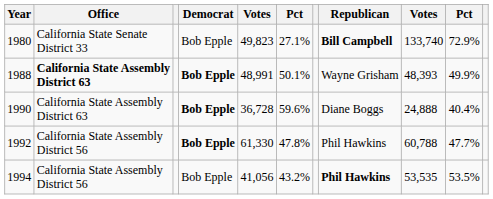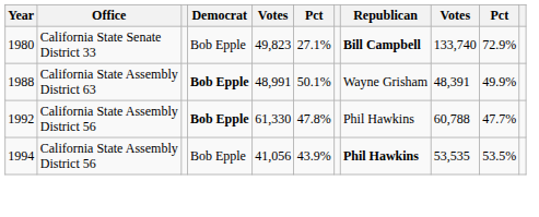 <table class="wikitable" style="margin:0.5em ; font-size:95%">
 <tr>
 <th>Year</th>
 <th>Office</th>
 <th></th>
 <th>Democrat</th>
 <th>Votes</th>
 <th>Pct</th>
 <th></th>
 <th>Republican</th>
 <th>Votes</th>
 <th>Pct</th>
 <th></th>
 </tr>
 <tr>
 <td>1980</td>
 <td>California State Senate<br> District 33</td>
 <td></td>
 <td>Bob Epple</td>
 <td>49,823</td>
 <td>27.1%</td>
 <td></td>
 <td><strong>Bill Campbell</strong></td>
 <td>133,740</td>
 <td>72.9%</td>
 <td></td>
 </tr>
 <tr>
 <td>1988</td>
-<td><strong>California State Assembly<br> District 63</strong></td>
+<td>California State Assembly<br> District 63</td>
 <td></td>
 <td><strong>Bob Epple</strong></td>
 <td>48,991</td>
 <td>50.1%</td>
 <td></td>
 <td>Wayne Grisham</td>
-<td>48,393</td>
+<td>48,391</td>
 <td>49.9%</td>
-<td></td>
-</tr>
-<tr>
-<td>1990</td>
-<td>California State Assembly<br> District 63</td>
-<td></td>
-<td><strong>Bob Epple</strong></td>
-<td>36,728</td>
-<td>59.6%</td>
-<td></td>
-<td>Diane Boggs</td>
-<td>24,888</td>
-<td>40.4%</td>
 <td></td>
 </tr>
 <tr>
 <td>1992</td>
 <td>California State Assembly<br> District 56</td>
 <td></td>
 <td><strong>Bob Epple</strong></td>
 <td>61,330</td>
 <td>47.8%</td>
 <td></td>
 <td>Phil Hawkins</td>
 <td>60,788</td>
 <td>47.7%</td>
 <td></td>
 </tr>
 <tr>
 <td>1994</td>
 <td>California State Assembly<br> District 56</td>
 <td></td>
 <td>Bob Epple</td>
 <td>41,056</td>
-<td>43.2%</td>
+<td>43.9%</td>
 <td></td>
 <td><strong>Phil Hawkins</strong></td>
 <td>53,535</td>
 <td>53.5%</td>
 <td></td>
 </tr>
 </table>
